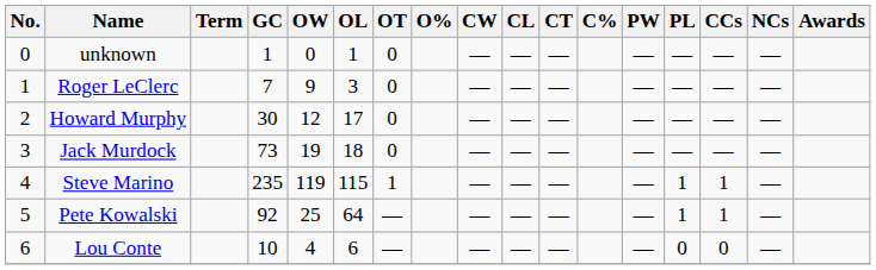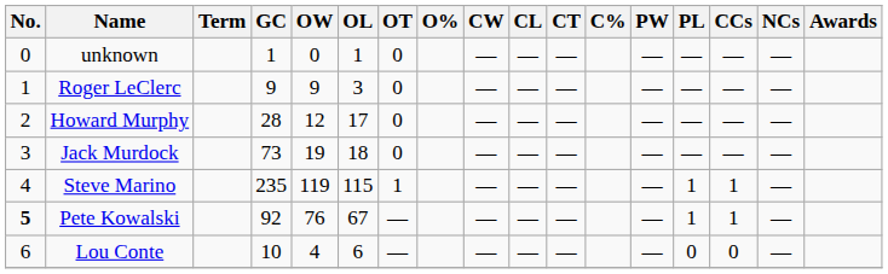 <table class="wikitable sortable" style="text-align:center">
 <tr>
 <th>No.</th>
 <th>Name</th>
 <th>Term</th>
 <th>GC</th>
 <th>OW</th>
 <th>OL</th>
 <th>OT</th>
 <th>O%</th>
 <th>CW</th>
 <th>CL</th>
 <th>CT</th>
 <th>C%</th>
 <th>PW</th>
 <th>PL</th>
 <th>CCs</th>
 <th>NCs</th>
 <th class="unsortable">Awards</th>
 </tr>
 <tr>
 <td>0</td>
 <td>unknown</td>
 <td></td>
 <td>1</td>
 <td>0</td>
 <td>1</td>
 <td>0</td>
 <td></td>
 <td>—</td>
 <td>—</td>
 <td>—</td>
 <td></td>
 <td>—</td>
 <td>—</td>
 <td>—</td>
 <td>—</td>
 <td></td>
 </tr>
 <tr>
 <td>1</td>
 <td><a href='#'>Roger LeClerc</a></td>
 <td></td>
-<td>7</td>
+<td>9</td>
 <td>9</td>
 <td>3</td>
 <td>0</td>
 <td></td>
 <td>—</td>
 <td>—</td>
 <td>—</td>
 <td></td>
 <td>—</td>
 <td>—</td>
 <td>—</td>
 <td>—</td>
 <td></td>
 </tr>
 <tr>
 <td>2</td>
 <td><a href='#'>Howard Murphy</a></td>
 <td></td>
-<td>30</td>
+<td>28</td>
 <td>12</td>
 <td>17</td>
 <td>0</td>
 <td></td>
 <td>—</td>
 <td>—</td>
 <td>—</td>
 <td></td>
 <td>—</td>
 <td>—</td>
 <td>—</td>
 <td>—</td>
 <td></td>
 </tr>
 <tr>
 <td>3</td>
 <td><a href='#'>Jack Murdock</a></td>
 <td></td>
 <td>73</td>
 <td>19</td>
 <td>18</td>
 <td>0</td>
 <td></td>
 <td>—</td>
 <td>—</td>
 <td>—</td>
 <td></td>
 <td>—</td>
 <td>—</td>
 <td>—</td>
 <td>—</td>
 <td></td>
 </tr>
 <tr>
 <td>4</td>
 <td><a href='#'>Steve Marino</a></td>
 <td></td>
 <td>235</td>
 <td>119</td>
 <td>115</td>
 <td>1</td>
 <td></td>
 <td>—</td>
 <td>—</td>
 <td>—</td>
 <td></td>
 <td>—</td>
 <td>1</td>
 <td>1</td>
 <td>—</td>
 <td></td>
 </tr>
 <tr>
-<td>5</td>
+<td><strong>5</strong></td>
 <td><a href='#'>Pete Kowalski</a></td>
 <td></td>
 <td>92</td>
-<td>25</td>
-<td>64</td>
+<td>76</td>
+<td>67</td>
 <td>—</td>
 <td></td>
 <td>—</td>
 <td>—</td>
 <td>—</td>
 <td></td>
 <td>—</td>
 <td>1</td>
 <td>1</td>
 <td>—</td>
 <td></td>
 </tr>
 <tr>
 <td>6</td>
 <td><a href='#'>Lou Conte</a></td>
 <td></td>
 <td>10</td>
 <td>4</td>
 <td>6</td>
 <td>—</td>
 <td></td>
 <td>—</td>
 <td>—</td>
 <td>—</td>
 <td></td>
 <td>—</td>
 <td>0</td>
 <td>0</td>
 <td>—</td>
 <td></td>
 </tr>
 <tr>
 </tr>
 </table>
